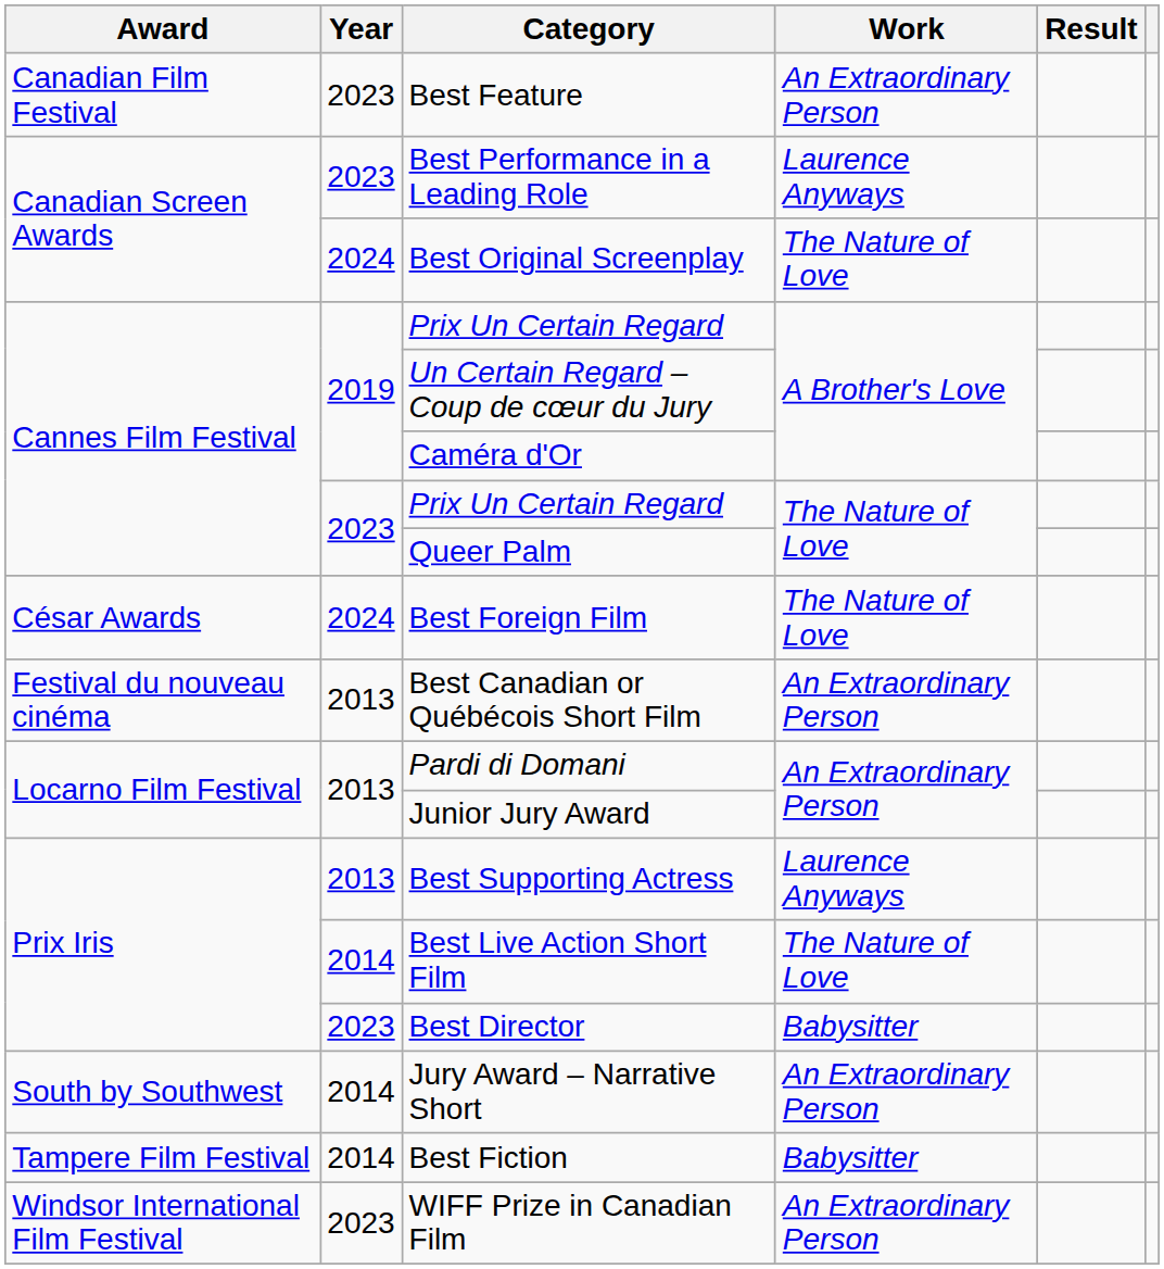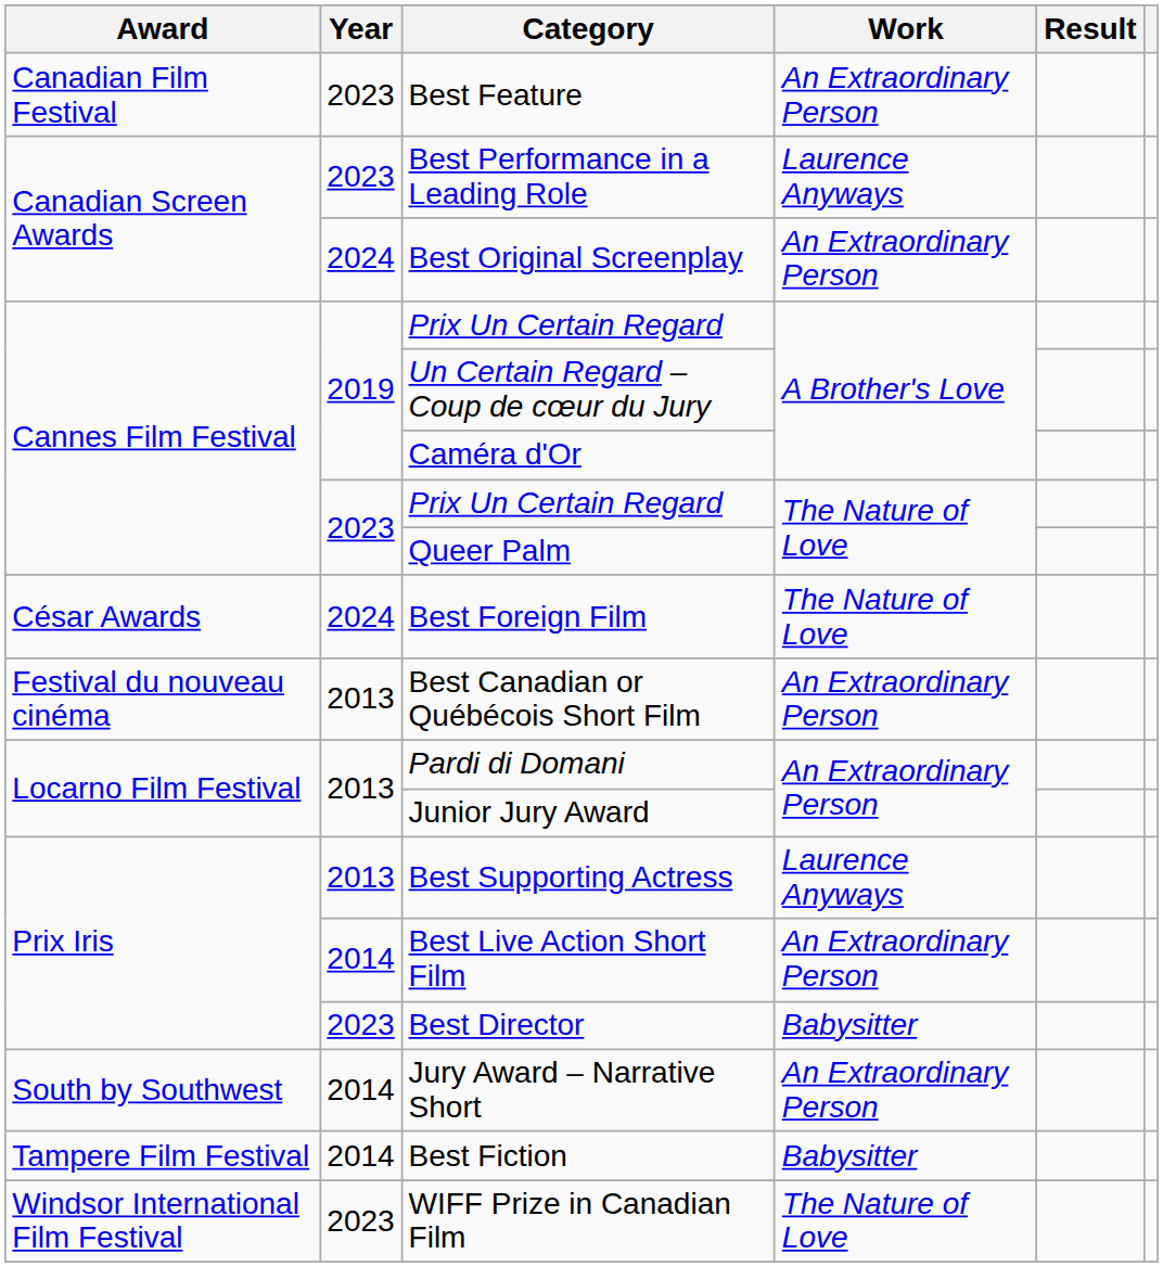 <table class="wikitable sortable">
 <tr>
 <th>Award</th>
 <th>Year</th>
 <th>Category</th>
 <th>Work</th>
 <th>Result</th>
 <th class="unsortable"></th>
 </tr>
 <tr>
 <td><a href='#'>Canadian Film Festival</a></td>
 <td>2023</td>
 <td>Best Feature</td>
 <td><em><a href='#'>An Extraordinary Person</a></em></td>
 <td></td>
 <td></td>
 </tr>
 <tr>
 <td rowspan="2"><a href='#'>Canadian Screen Awards</a></td>
 <td><a href='#'>2023</a></td>
 <td><a href='#'>Best Performance in a Leading Role</a></td>
 <td><em><a href='#'>Laurence Anyways</a></em></td>
 <td></td>
 <td></td>
 </tr>
 <tr>
 <td><a href='#'>2024</a></td>
 <td><a href='#'>Best Original Screenplay</a></td>
-<td><em><a href='#'>The Nature of Love</a></em></td>
+<td><em><a href='#'>An Extraordinary Person</a></em></td>
 <td></td>
 <td></td>
 </tr>
 <tr>
 <td rowspan="5"><a href='#'>Cannes Film Festival</a></td>
 <td rowspan="3"><a href='#'>2019</a></td>
 <td><em><a href='#'>Prix Un Certain Regard</a></em></td>
 <td rowspan="3"><em><a href='#'>A Brother's Love</a></em></td>
 <td></td>
 <td></td>
 </tr>
 <tr>
 <td><em><a href='#'>Un Certain Regard</a> – Coup de cœur du Jury</em></td>
 <td></td>
 <td></td>
 </tr>
 <tr>
 <td><a href='#'>Caméra d'Or</a></td>
 <td></td>
 <td></td>
 </tr>
 <tr>
 <td rowspan="2"><a href='#'>2023</a></td>
 <td><em><a href='#'>Prix Un Certain Regard</a></em></td>
 <td rowspan="2"><em><a href='#'>The Nature of Love</a></em></td>
 <td></td>
 <td></td>
 </tr>
 <tr>
 <td><a href='#'>Queer Palm</a></td>
 <td></td>
 <td></td>
 </tr>
 <tr>
 <td><a href='#'>César Awards</a></td>
 <td><a href='#'>2024</a></td>
 <td><a href='#'>Best Foreign Film</a></td>
 <td><em><a href='#'>The Nature of Love</a></em></td>
 <td></td>
 <td></td>
 </tr>
 <tr>
 <td><a href='#'>Festival du nouveau cinéma</a></td>
 <td>2013</td>
 <td>Best Canadian or Québécois Short Film</td>
 <td><em><a href='#'>An Extraordinary Person</a></em></td>
 <td></td>
 <td></td>
 </tr>
 <tr>
 <td rowspan="2"><a href='#'>Locarno Film Festival</a></td>
 <td rowspan="2">2013</td>
 <td><em>Pardi di Domani</em></td>
 <td rowspan="2"><em><a href='#'>An Extraordinary Person</a></em></td>
 <td></td>
 <td></td>
 </tr>
 <tr>
 <td>Junior Jury Award</td>
 <td></td>
 <td></td>
 </tr>
 <tr>
 <td rowspan="3"><a href='#'>Prix Iris</a></td>
 <td><a href='#'>2013</a></td>
 <td><a href='#'>Best Supporting Actress</a></td>
 <td><em><a href='#'>Laurence Anyways</a></em></td>
 <td></td>
 <td></td>
 </tr>
 <tr>
 <td><a href='#'>2014</a></td>
 <td><a href='#'>Best Live Action Short Film</a></td>
-<td><em><a href='#'>The Nature of Love</a></em></td>
+<td><em><a href='#'>An Extraordinary Person</a></em></td>
 <td></td>
 <td></td>
 </tr>
 <tr>
 <td><a href='#'>2023</a></td>
 <td><a href='#'>Best Director</a></td>
 <td><em><a href='#'>Babysitter</a></em></td>
 <td></td>
 <td></td>
 </tr>
 <tr>
 <td><a href='#'>South by Southwest</a></td>
 <td>2014</td>
 <td>Jury Award – Narrative Short</td>
 <td><em><a href='#'>An Extraordinary Person</a></em></td>
 <td></td>
 <td></td>
 </tr>
 <tr>
 <td><a href='#'>Tampere Film Festival</a></td>
 <td>2014</td>
 <td>Best Fiction</td>
 <td><em><a href='#'>Babysitter</a></em></td>
 <td></td>
 <td></td>
 </tr>
 <tr>
 <td><a href='#'>Windsor International Film Festival</a></td>
 <td>2023</td>
 <td>WIFF Prize in Canadian Film</td>
-<td><em><a href='#'>An Extraordinary Person</a></em></td>
+<td><em><a href='#'>The Nature of Love</a></em></td>
 <td></td>
 <td></td>
 </tr>
 <tr>
 </tr>
 </table>
